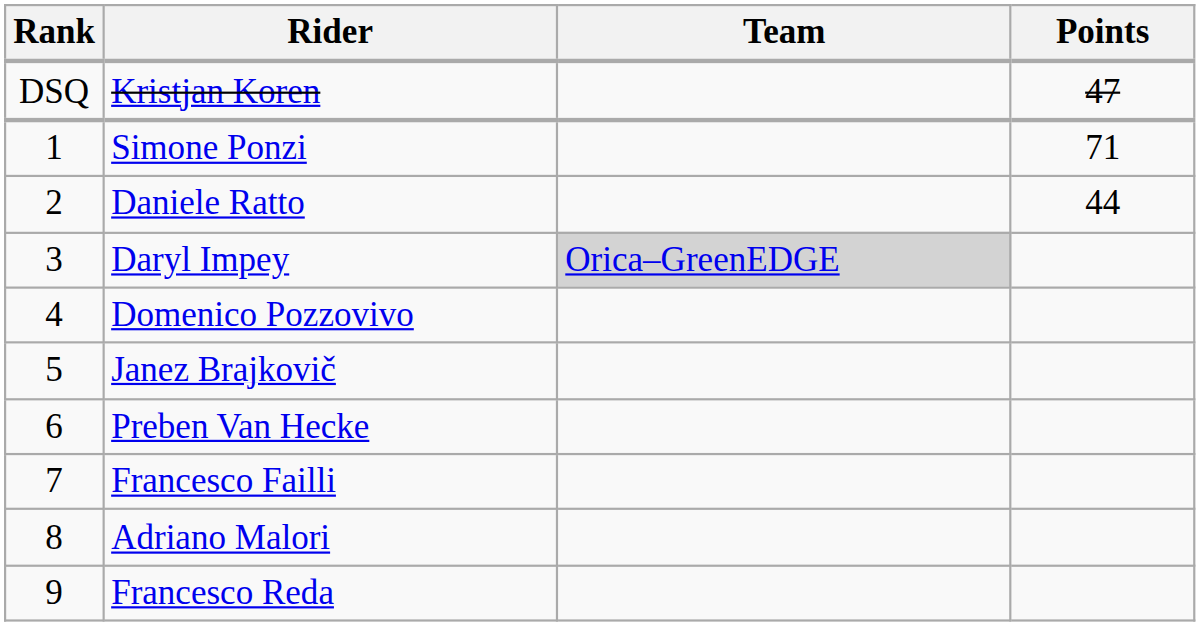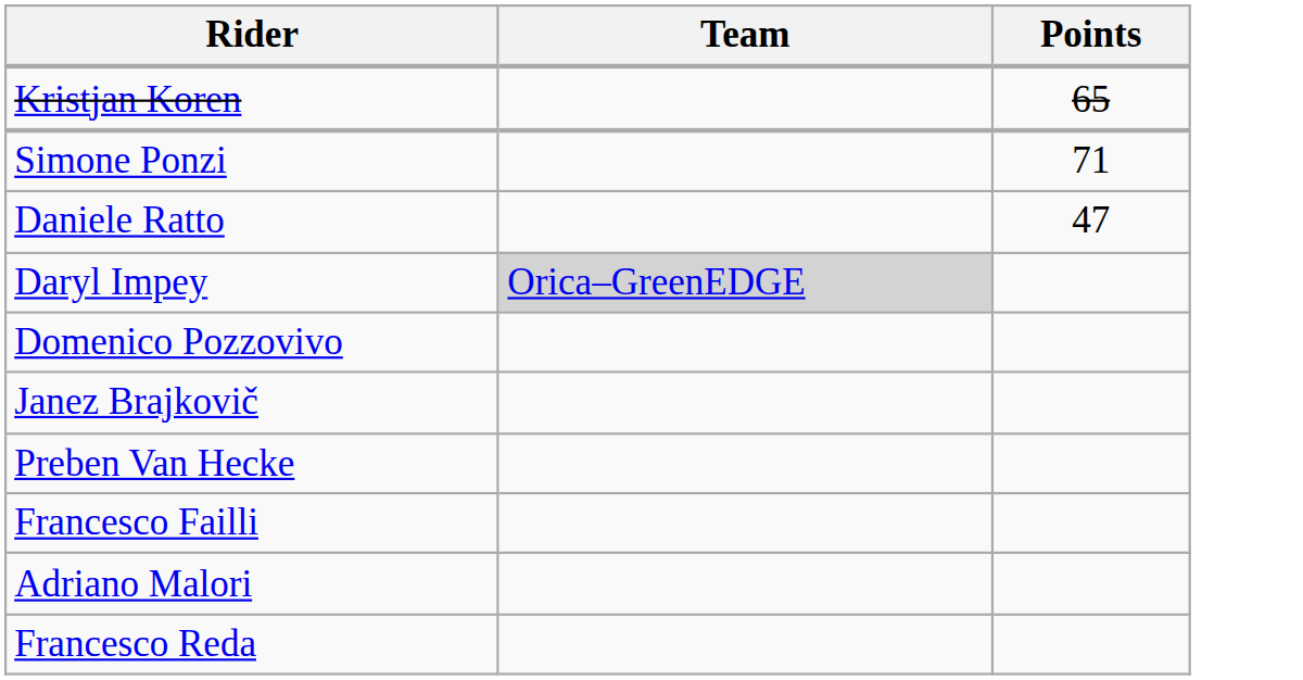 <table class="wikitable">
 <tr>
-<th>Rank</th>
 <th>Rider</th>
 <th>Team</th>
 <th>Points</th>
 </tr>
 <tr>
-<td style="border-top-width:2px" align=center>DSQ</td>
 <td width=200 style="border-top-width:2px"><s> <a href='#'>Kristjan Koren</a> </s></td>
 <td width=200 style="border-top-width:2px"><s></s></td>
-<td style="border-top-width:2px" width=76 style="border-top-width:2px" align=center><s>47</s></td>
+<td style="border-top-width:2px" width=76 style="border-top-width:2px" align=center><s>65</s></td>
 </tr>
 <tr>
-<td style="border-top-width:2px" align=center>1</td>
 <td style="border-top-width:2px"> <a href='#'>Simone Ponzi</a> </td>
 <td style="border-top-width:2px"></td>
 <td style="border-top-width:2px" align=center>71</td>
 </tr>
 <tr>
-<td align=center>2</td>
 <td> <a href='#'>Daniele Ratto</a></td>
 <td></td>
-<td align=center>44</td>
+<td align=center>47</td>
 </tr>
 <tr>
-<td align=center>3</td>
 <td> <a href='#'>Daryl Impey</a></td>
 <td style="background: lightgrey;"><a href='#'>Orica–GreenEDGE</a></td>
 <td align=center></td>
 </tr>
 <tr>
-<td align=center>4</td>
 <td> <a href='#'>Domenico Pozzovivo</a></td>
 <td></td>
 <td align=center></td>
 </tr>
 <tr>
-<td align=center>5</td>
 <td> <a href='#'>Janez Brajkovič</a> </td>
 <td></td>
 <td align=center></td>
 </tr>
 <tr>
-<td align=center>6</td>
 <td> <a href='#'>Preben Van Hecke</a> </td>
 <td></td>
 <td align=center></td>
 </tr>
 <tr>
-<td align=center>7</td>
 <td> <a href='#'>Francesco Failli</a></td>
 <td></td>
 <td align=center></td>
 </tr>
 <tr>
-<td align=center>8</td>
 <td> <a href='#'>Adriano Malori</a></td>
 <td></td>
 <td align=center></td>
 </tr>
 <tr>
-<td align=center>9</td>
 <td> <a href='#'>Francesco Reda</a></td>
 <td></td>
 <td align=center></td>
 </tr>
 </table>
